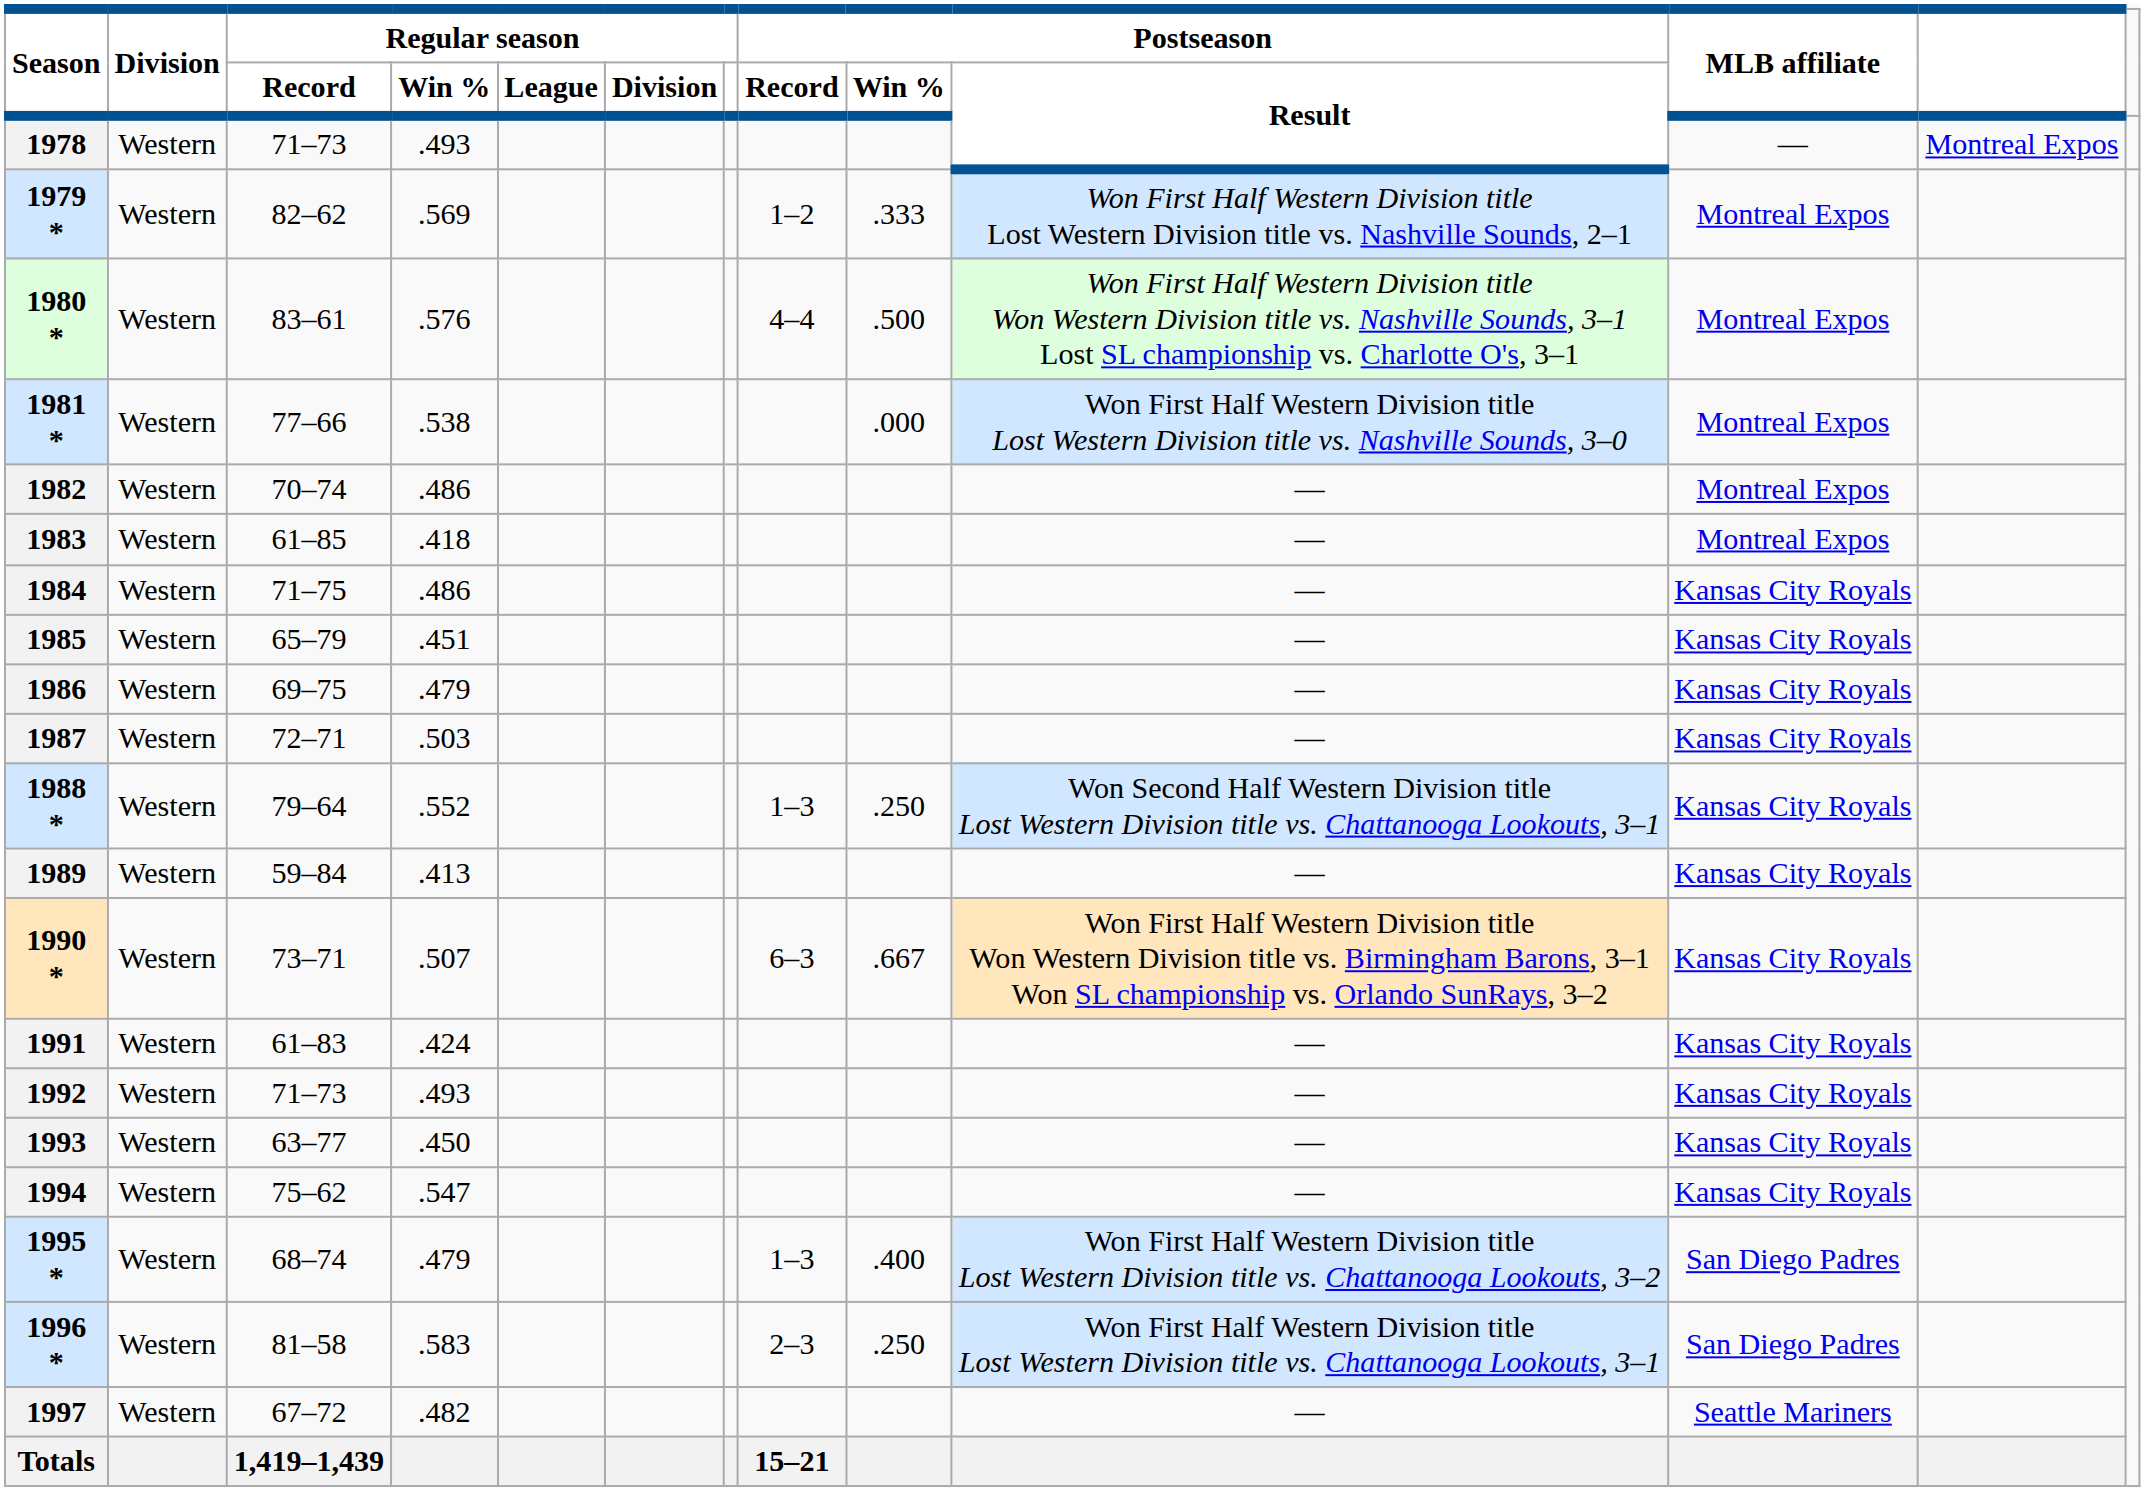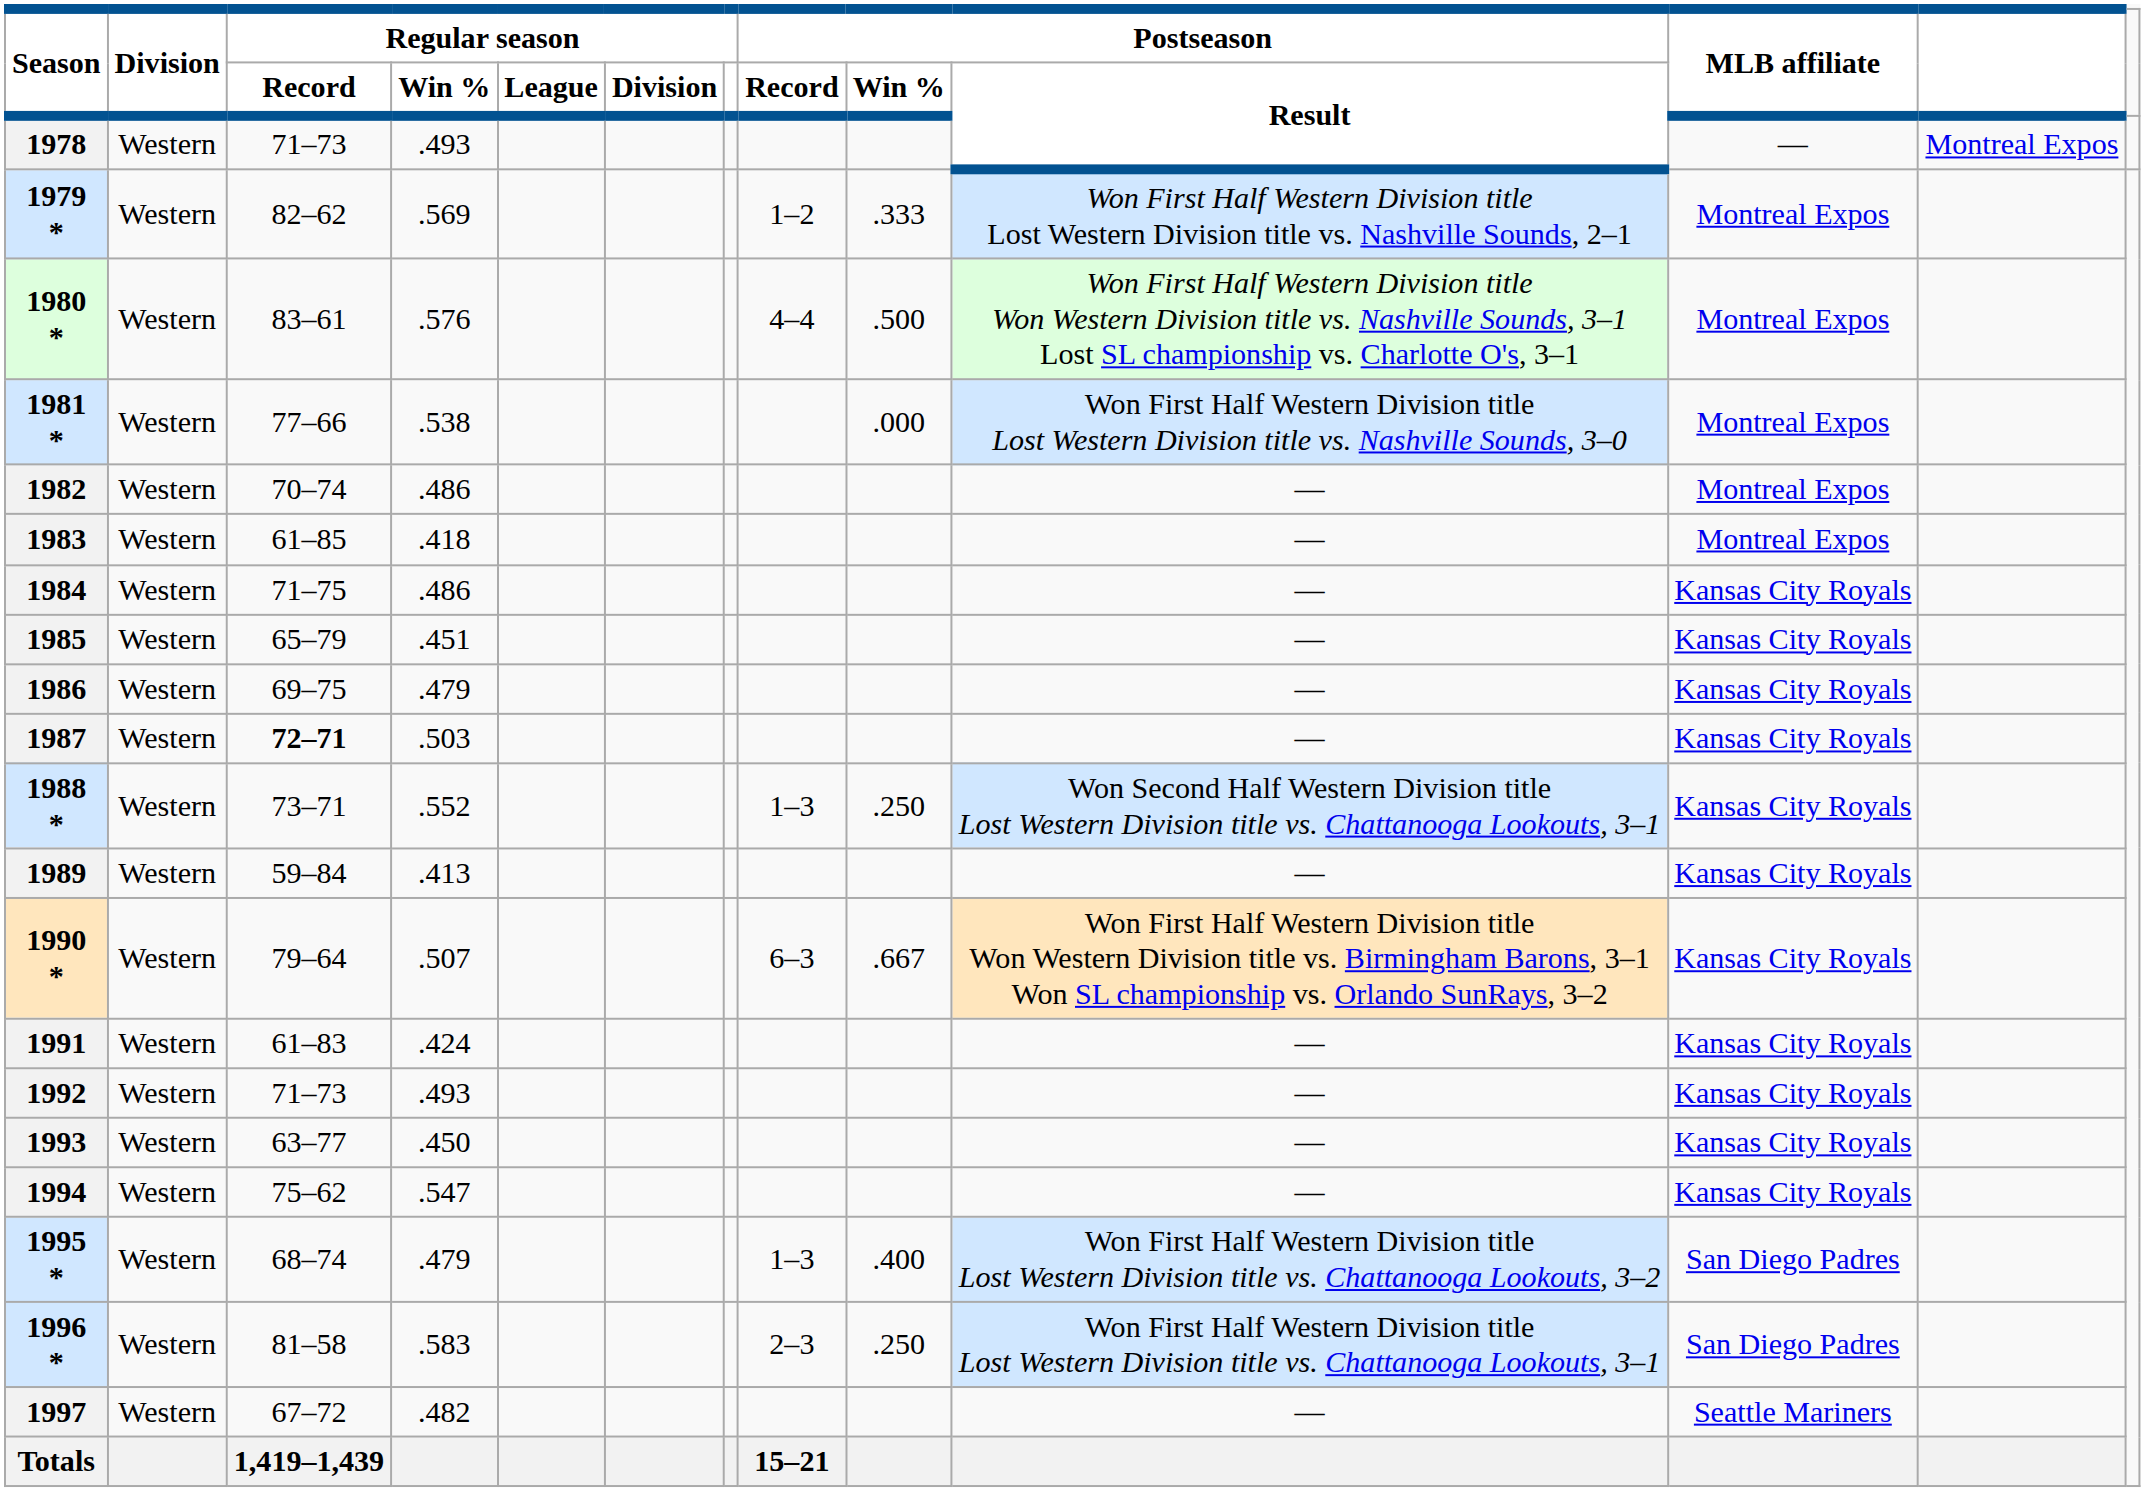 <table class="wikitable sortable plainrowheaders" style="font-size: 95%; text-align:center;">
 <tr>
 <th rowspan="2" scope="col" style="background-color:#ffffff; border-top:#025291 5px solid; border-bottom:#025291 5px solid">Season</th>
 <th rowspan="2" scope="col" style="background-color:#ffffff; border-top:#025291 5px solid; border-bottom:#025291 5px solid">Division</th>
 <th colspan="5" scope="col" style="background-color:#ffffff; border-top:#025291 5px solid">Regular season</th>
 <th colspan="3" scope="col" style="background-color:#ffffff; border-top:#025291 5px solid">Postseason</th>
 <th rowspan="2" scope="col" style="background-color:#ffffff; border-top:#025291 5px solid; border-bottom:#025291 5px solid">MLB affiliate</th>
 <th rowspan="2" class="unsortable" scope="col" style="background-color:#ffffff; border-top:#025291 5px solid; border-bottom:#025291 5px solid"></th>
 </tr>
 <tr>
 <th scope="col" style="background-color:#ffffff; border-bottom:#025291 5px solid">Record</th>
 <th scope="col" style="background-color:#ffffff; border-bottom:#025291 5px solid">Win %</th>
 <th scope="col" style="background-color:#ffffff; border-bottom:#025291 5px solid">League</th>
 <th scope="col" style="background-color:#ffffff; border-bottom:#025291 5px solid">Division</th>
 <th scope="col" style="background-color:#ffffff; border-bottom:#025291 5px solid"></th>
 <th scope="col" style="background-color:#ffffff; border-bottom:#025291 5px solid">Record</th>
 <th scope="col" style="background-color:#ffffff; border-bottom:#025291 5px solid">Win %</th>
 <th class="unsortable" rowspan="2" scope="col" style="background-color:#ffffff; border-bottom:#025291 5px solid">Result</th>
 </tr>
 <tr>
 <th scope="row" style="text-align:center">1978</th>
 <td>Western</td>
 <td>71–73</td>
 <td>.493</td>
 <td></td>
 <td></td>
 <td></td>
 <td></td>
 <td></td>
 <td>—</td>
 <td><a href='#'>Montreal Expos</a></td>
 <td></td>
 </tr>
 <tr>
 <th scope="row" style="text-align:center; background-color:#D0E7FF">1979<br>*</th>
 <td>Western</td>
 <td>82–62</td>
 <td>.569</td>
 <td></td>
 <td></td>
 <td></td>
 <td>1–2</td>
 <td>.333</td>
 <td style="background-color:#D0E7FF"><em>Won First Half Western Division title</em><br>Lost Western Division title vs. <a href='#'>Nashville Sounds</a>, 2–1</td>
 <td><a href='#'>Montreal Expos</a></td>
 <td></td>
 </tr>
 <tr>
 <th scope="row" style="text-align:center; background-color:#DDFFDD">1980<br> *</th>
 <td>Western</td>
 <td>83–61</td>
 <td>.576</td>
 <td></td>
 <td></td>
 <td></td>
 <td>4–4</td>
 <td>.500</td>
 <td style="background-color:#DDFFDD"><em>Won First Half Western Division title<br>Won Western Division title vs. <a href='#'>Nashville Sounds</a>, 3–1</em><br>Lost <a href='#'>SL championship</a> vs. <a href='#'>Charlotte O's</a>, 3–1<em></td>
 <td><a href='#'>Montreal Expos</a></td>
 <td></td>
 </tr>
 <tr>
 <th scope="row" style="text-align:center; background-color:#D0E7FF">1981<br>*</th>
 <td>Western</td>
 <td>77–66</td>
 <td>.538</td>
 <td></td>
 <td></td>
 <td></td>
 <td></td>
 <td>.000</td>
 <td style="background-color:#D0E7FF"></em>Won First Half Western Division title<em><br>Lost Western Division title vs. <a href='#'>Nashville Sounds</a>, 3–0</td>
 <td><a href='#'>Montreal Expos</a></td>
 <td></td>
 </tr>
 <tr>
 <th scope="row" style="text-align:center">1982</th>
 <td>Western</td>
 <td>70–74</td>
 <td>.486</td>
 <td></td>
 <td></td>
 <td></td>
 <td></td>
 <td></td>
 <td>—</td>
 <td><a href='#'>Montreal Expos</a></td>
 <td></td>
 </tr>
 <tr>
 <th scope="row" style="text-align:center">1983</th>
 <td>Western</td>
 <td>61–85</td>
 <td>.418</td>
 <td></td>
 <td></td>
 <td></td>
 <td></td>
 <td></td>
 <td>—</td>
 <td><a href='#'>Montreal Expos</a></td>
 <td></td>
 </tr>
 <tr>
 <th scope="row" style="text-align:center">1984</th>
 <td>Western</td>
 <td>71–75</td>
 <td>.486</td>
 <td></td>
 <td></td>
 <td></td>
 <td></td>
 <td></td>
 <td>—</td>
 <td><a href='#'>Kansas City Royals</a></td>
 <td></td>
 </tr>
 <tr>
 <th scope="row" style="text-align:center">1985</th>
 <td>Western</td>
 <td>65–79</td>
 <td>.451</td>
 <td></td>
 <td></td>
 <td></td>
 <td></td>
 <td></td>
 <td>—</td>
 <td><a href='#'>Kansas City Royals</a></td>
 <td></td>
 </tr>
 <tr>
 <th scope="row" style="text-align:center">1986</th>
 <td>Western</td>
 <td>69–75</td>
 <td>.479</td>
 <td></td>
 <td></td>
 <td></td>
 <td></td>
 <td></td>
 <td>—</td>
 <td><a href='#'>Kansas City Royals</a></td>
 <td></td>
 </tr>
 <tr>
 <th scope="row" style="text-align:center">1987</th>
 <td>Western</td>
-<td>72–71</td>
+<td><strong>72–71</strong></td>
 <td>.503</td>
 <td></td>
 <td></td>
 <td></td>
 <td></td>
 <td></td>
 <td>—</td>
 <td><a href='#'>Kansas City Royals</a></td>
 <td></td>
 </tr>
 <tr>
 <th scope="row" style="text-align:center; background-color:#D0E7FF">1988<br>*</th>
 <td>Western</td>
-<td>79–64</td>
+<td>73–71</td>
 <td>.552</td>
 <td></td>
 <td></td>
 <td></td>
 <td>1–3</td>
 <td>.250</td>
 <td style="background-color:#D0E7FF"></em>Won Second Half Western Division title<em><br>Lost Western Division title vs. <a href='#'>Chattanooga Lookouts</a>, 3–1</td>
 <td><a href='#'>Kansas City Royals</a></td>
 <td></td>
 </tr>
 <tr>
 <th scope="row" style="text-align:center">1989</th>
 <td>Western</td>
 <td>59–84</td>
 <td>.413</td>
 <td></td>
 <td></td>
 <td></td>
 <td></td>
 <td></td>
 <td>—</td>
 <td><a href='#'>Kansas City Royals</a></td>
 <td></td>
 </tr>
 <tr>
 <th scope="row" style="text-align:center; background-color:#FFE6BD">1990<br>  *</th>
 <td>Western</td>
-<td>73–71</td>
+<td>79–64</td>
 <td>.507</td>
 <td></td>
 <td></td>
 <td></td>
 <td>6–3</td>
 <td>.667</td>
 <td style="background-color:#FFE6BD"></em>Won First Half Western Division title<br>Won Western Division title vs. <a href='#'>Birmingham Barons</a>, 3–1<br>Won <a href='#'>SL championship</a> vs. <a href='#'>Orlando SunRays</a>, 3–2<em></td>
 <td><a href='#'>Kansas City Royals</a></td>
 <td></td>
 </tr>
 <tr>
 <th scope="row" style="text-align:center">1991</th>
 <td>Western</td>
 <td>61–83</td>
 <td>.424</td>
 <td></td>
 <td></td>
 <td></td>
 <td></td>
 <td></td>
 <td>—</td>
 <td><a href='#'>Kansas City Royals</a></td>
 <td></td>
 </tr>
 <tr>
 <th scope="row" style="text-align:center">1992</th>
 <td>Western</td>
 <td>71–73</td>
 <td>.493</td>
 <td></td>
 <td></td>
 <td></td>
 <td></td>
 <td></td>
 <td>—</td>
 <td><a href='#'>Kansas City Royals</a></td>
 <td></td>
 </tr>
 <tr>
 <th scope="row" style="text-align:center">1993</th>
 <td>Western</td>
 <td>63–77</td>
 <td>.450</td>
 <td></td>
 <td></td>
 <td></td>
 <td></td>
 <td></td>
 <td>—</td>
 <td><a href='#'>Kansas City Royals</a></td>
 <td></td>
 </tr>
 <tr>
 <th scope="row" style="text-align:center">1994</th>
 <td>Western</td>
 <td>75–62</td>
 <td>.547</td>
 <td></td>
 <td></td>
 <td></td>
 <td></td>
 <td></td>
 <td>—</td>
 <td><a href='#'>Kansas City Royals</a></td>
 <td></td>
 </tr>
 <tr>
 <th scope="row" style="text-align:center; background-color:#D0E7FF">1995<br>*</th>
 <td>Western</td>
 <td>68–74</td>
 <td>.479</td>
 <td></td>
 <td></td>
 <td></td>
 <td>1–3</td>
 <td>.400</td>
 <td style="background-color:#D0E7FF"></em>Won First Half Western Division title<em><br>Lost Western Division title vs. <a href='#'>Chattanooga Lookouts</a>, 3–2</td>
 <td><a href='#'>San Diego Padres</a></td>
 <td></td>
 </tr>
 <tr>
 <th scope="row" style="text-align:center; background-color:#D0E7FF">1996<br>*</th>
 <td>Western</td>
 <td>81–58</td>
 <td>.583</td>
 <td></td>
 <td></td>
 <td></td>
 <td>2–3</td>
 <td>.250</td>
 <td style="background-color:#D0E7FF"></em>Won First Half Western Division title<em><br>Lost Western Division title vs. <a href='#'>Chattanooga Lookouts</a>, 3–1</td>
 <td><a href='#'>San Diego Padres</a></td>
 <td></td>
 </tr>
 <tr>
 <th scope="row" style="text-align:center">1997</th>
 <td>Western</td>
 <td>67–72</td>
 <td>.482</td>
 <td></td>
 <td></td>
 <td></td>
 <td></td>
 <td></td>
 <td>—</td>
 <td><a href='#'>Seattle Mariners</a></td>
 <td></td>
 </tr>
 <tr class="sortbottom">
 <th scope="row" style="text-align:center"><strong>Totals</strong></th>
 <th></th>
 <th>1,419–1,439</th>
 <th></th>
 <th></th>
 <th></th>
 <th></th>
 <th>15–21</th>
 <th></th>
 <th></th>
 <th></th>
 <th></th>
 </tr>
 </table>
